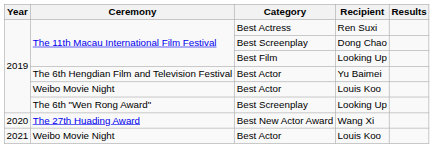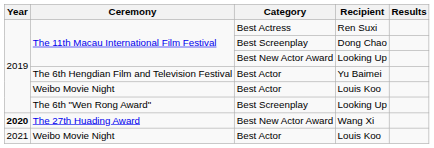 <table class=wikitable>
 <tr>
 <th>Year</th>
 <th>Ceremony</th>
 <th>Category</th>
 <th>Recipient</th>
 <th>Results</th>
 </tr>
 <tr>
 <td rowspan="6">2019</td>
 <td rowspan="3"><a href='#'>The 11th Macau International Film Festival</a></td>
 <td>Best Actress</td>
 <td>Ren Suxi</td>
 <td></td>
 </tr>
 <tr>
 <td>Best Screenplay</td>
 <td>Dong Chao</td>
 <td></td>
 </tr>
 <tr>
-<td>Best Film</td>
+<td>Best New Actor Award</td>
 <td>Looking Up</td>
 <td></td>
 </tr>
 <tr>
 <td>The 6th Hengdian Film and Television Festival</td>
 <td>Best Actor</td>
 <td>Yu Baimei</td>
 <td></td>
 </tr>
 <tr>
 <td>Weibo Movie Night</td>
 <td>Best Actor</td>
 <td>Louis Koo</td>
 <td></td>
 </tr>
 <tr>
 <td>The 6th "Wen Rong Award"</td>
 <td>Best Screenplay</td>
 <td>Looking Up</td>
 <td></td>
 </tr>
 <tr>
-<td>2020</td>
+<td><strong>2020</strong></td>
 <td><a href='#'>The 27th Huading Award</a></td>
 <td>Best New Actor Award</td>
 <td>Wang Xi</td>
 <td></td>
 </tr>
 <tr>
 <td>2021</td>
 <td>Weibo Movie Night</td>
 <td>Best Actor</td>
 <td>Louis Koo</td>
 <td></td>
 </tr>
 </table>
